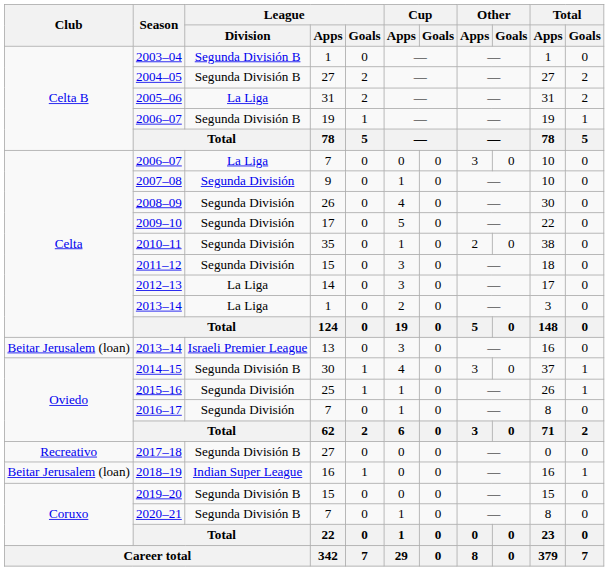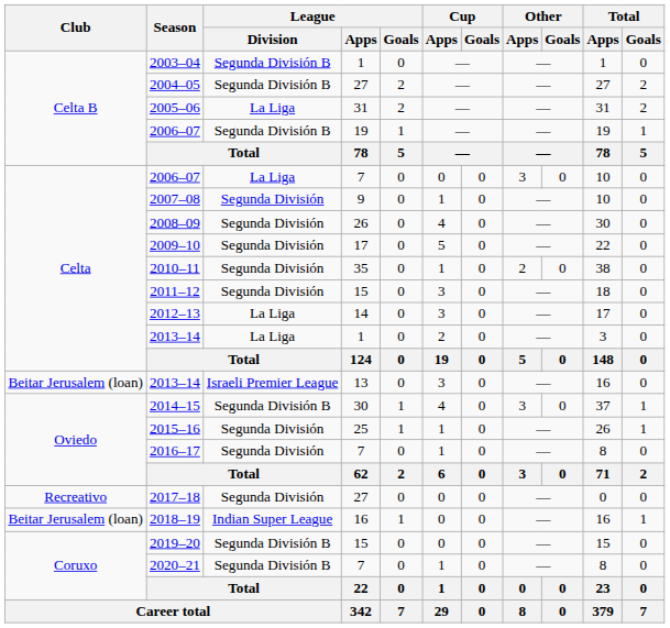 <table class="wikitable" style="text-align: center;">
 <tr>
 <th rowspan="2">Club</th>
 <th rowspan="2">Season</th>
 <th colspan="3">League</th>
 <th colspan="2">Cup</th>
 <th colspan="2">Other</th>
 <th colspan="2">Total</th>
 </tr>
 <tr>
 <th>Division</th>
 <th>Apps</th>
 <th>Goals</th>
 <th>Apps</th>
 <th>Goals</th>
 <th>Apps</th>
 <th>Goals</th>
 <th>Apps</th>
 <th>Goals</th>
 </tr>
 <tr>
 <td rowspan="5"><a href='#'>Celta B</a></td>
 <td><a href='#'>2003–04</a></td>
 <td><a href='#'>Segunda División B</a></td>
 <td>1</td>
 <td>0</td>
 <td colspan="2">—</td>
 <td colspan="2">—</td>
 <td>1</td>
 <td>0</td>
 </tr>
 <tr>
 <td><a href='#'>2004–05</a></td>
 <td>Segunda División B</td>
 <td>27</td>
 <td>2</td>
 <td colspan="2">—</td>
 <td colspan="2">—</td>
 <td>27</td>
 <td>2</td>
 </tr>
 <tr>
 <td><a href='#'>2005–06</a></td>
 <td><a href='#'>La Liga</a></td>
 <td>31</td>
 <td>2</td>
 <td colspan="2">—</td>
 <td colspan="2">—</td>
 <td>31</td>
 <td>2</td>
 </tr>
 <tr>
 <td><a href='#'>2006–07</a></td>
 <td>Segunda División B</td>
 <td>19</td>
 <td>1</td>
 <td colspan="2">—</td>
 <td colspan="2">—</td>
 <td>19</td>
 <td>1</td>
 </tr>
 <tr>
 <th colspan="2">Total</th>
 <th>78</th>
 <th>5</th>
 <th colspan="2">—</th>
 <th colspan="2">—</th>
 <th>78</th>
 <th>5</th>
 </tr>
 <tr>
 <td rowspan="9"><a href='#'>Celta</a></td>
 <td><a href='#'>2006–07</a></td>
 <td><a href='#'>La Liga</a></td>
 <td>7</td>
 <td>0</td>
 <td>0</td>
 <td>0</td>
 <td>3</td>
 <td>0</td>
 <td>10</td>
 <td>0</td>
 </tr>
 <tr>
 <td><a href='#'>2007–08</a></td>
 <td><a href='#'>Segunda División</a></td>
 <td>9</td>
 <td>0</td>
 <td>1</td>
 <td>0</td>
 <td colspan="2">—</td>
 <td>10</td>
 <td>0</td>
 </tr>
 <tr>
 <td><a href='#'>2008–09</a></td>
 <td>Segunda División</td>
 <td>26</td>
 <td>0</td>
 <td>4</td>
 <td>0</td>
 <td colspan="2">—</td>
 <td>30</td>
 <td>0</td>
 </tr>
 <tr>
 <td><a href='#'>2009–10</a></td>
 <td>Segunda División</td>
 <td>17</td>
 <td>0</td>
 <td>5</td>
 <td>0</td>
 <td colspan="2">—</td>
 <td>22</td>
 <td>0</td>
 </tr>
 <tr>
 <td><a href='#'>2010–11</a></td>
 <td>Segunda División</td>
 <td>35</td>
 <td>0</td>
 <td>1</td>
 <td>0</td>
 <td>2</td>
 <td>0</td>
 <td>38</td>
 <td>0</td>
 </tr>
 <tr>
 <td><a href='#'>2011–12</a></td>
 <td>Segunda División</td>
 <td>15</td>
 <td>0</td>
 <td>3</td>
 <td>0</td>
 <td colspan="2">—</td>
 <td>18</td>
 <td>0</td>
 </tr>
 <tr>
 <td><a href='#'>2012–13</a></td>
 <td>La Liga</td>
 <td>14</td>
 <td>0</td>
 <td>3</td>
 <td>0</td>
 <td colspan="2">—</td>
 <td>17</td>
 <td>0</td>
 </tr>
 <tr>
 <td><a href='#'>2013–14</a></td>
 <td>La Liga</td>
 <td>1</td>
 <td>0</td>
 <td>2</td>
 <td>0</td>
 <td colspan="2">—</td>
 <td>3</td>
 <td>0</td>
 </tr>
 <tr>
 <th colspan="2">Total</th>
 <th>124</th>
 <th>0</th>
 <th>19</th>
 <th>0</th>
 <th>5</th>
 <th>0</th>
 <th>148</th>
 <th>0</th>
 </tr>
 <tr>
 <td rowspan="1"><a href='#'>Beitar Jerusalem</a> (loan)</td>
 <td><a href='#'>2013–14</a></td>
 <td><a href='#'>Israeli Premier League</a></td>
 <td>13</td>
 <td>0</td>
 <td>3</td>
 <td>0</td>
 <td colspan="2">—</td>
 <td>16</td>
 <td>0</td>
 </tr>
 <tr>
 <td rowspan="4"><a href='#'>Oviedo</a></td>
 <td><a href='#'>2014–15</a></td>
 <td>Segunda División B</td>
 <td>30</td>
 <td>1</td>
 <td>4</td>
 <td>0</td>
 <td>3</td>
 <td>0</td>
 <td>37</td>
 <td>1</td>
 </tr>
 <tr>
 <td><a href='#'>2015–16</a></td>
 <td>Segunda División</td>
 <td>25</td>
 <td>1</td>
 <td>1</td>
 <td>0</td>
 <td colspan="2">—</td>
 <td>26</td>
 <td>1</td>
 </tr>
 <tr>
 <td><a href='#'>2016–17</a></td>
 <td>Segunda División</td>
 <td>7</td>
 <td>0</td>
 <td>1</td>
 <td>0</td>
 <td colspan="2">—</td>
 <td>8</td>
 <td>0</td>
 </tr>
 <tr>
 <th colspan="2">Total</th>
 <th>62</th>
 <th>2</th>
 <th>6</th>
 <th>0</th>
 <th>3</th>
 <th>0</th>
 <th>71</th>
 <th>2</th>
 </tr>
 <tr>
 <td rowspan="1"><a href='#'>Recreativo</a></td>
 <td><a href='#'>2017–18</a></td>
-<td>Segunda División B</td>
+<td>Segunda División</td>
 <td>27</td>
 <td>0</td>
 <td>0</td>
 <td>0</td>
 <td colspan="2">—</td>
 <td>0</td>
 <td>0</td>
 </tr>
 <tr>
 <td rowspan="1"><a href='#'>Beitar Jerusalem</a> (loan)</td>
 <td><a href='#'>2018–19</a></td>
 <td><a href='#'>Indian Super League</a></td>
 <td>16</td>
 <td>1</td>
 <td>0</td>
 <td>0</td>
 <td colspan="2">—</td>
 <td>16</td>
 <td>1</td>
 </tr>
 <tr>
 <td rowspan="3"><a href='#'>Coruxo</a></td>
 <td><a href='#'>2019–20</a></td>
 <td>Segunda División B</td>
 <td>15</td>
 <td>0</td>
 <td>0</td>
 <td>0</td>
 <td colspan="2">—</td>
 <td>15</td>
 <td>0</td>
 </tr>
 <tr>
 <td><a href='#'>2020–21</a></td>
 <td>Segunda División B</td>
 <td>7</td>
 <td>0</td>
 <td>1</td>
 <td>0</td>
 <td colspan="2">—</td>
 <td>8</td>
 <td>0</td>
 </tr>
 <tr>
 <th colspan="2">Total</th>
 <th>22</th>
 <th>0</th>
 <th>1</th>
 <th>0</th>
 <th>0</th>
 <th>0</th>
 <th>23</th>
 <th>0</th>
 </tr>
 <tr>
 <th colspan="3">Career total</th>
 <th>342</th>
 <th>7</th>
 <th>29</th>
 <th>0</th>
 <th>8</th>
 <th>0</th>
 <th>379</th>
 <th>7</th>
 </tr>
 </table>
